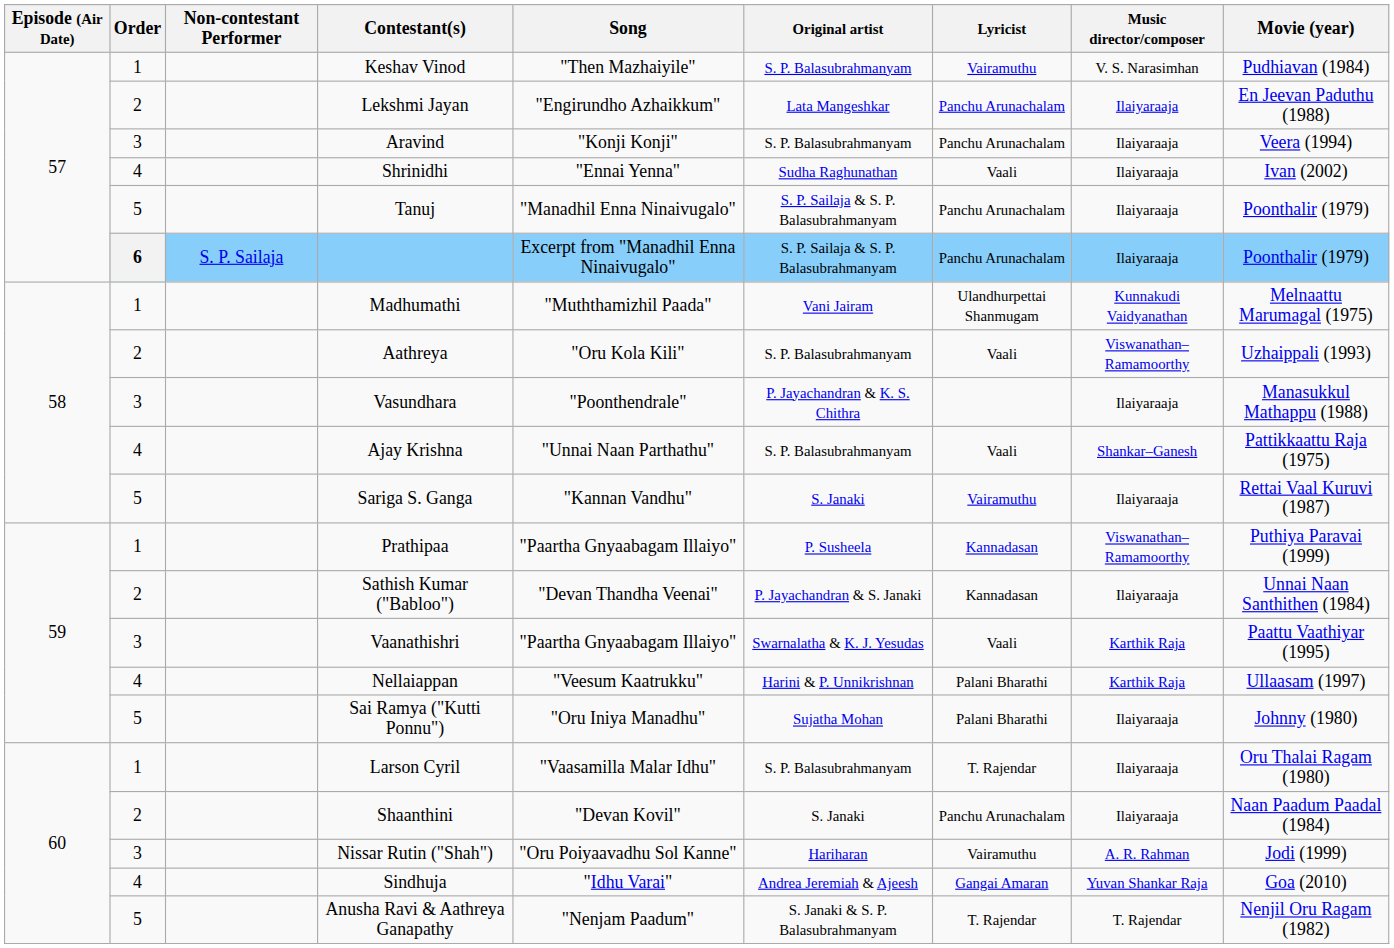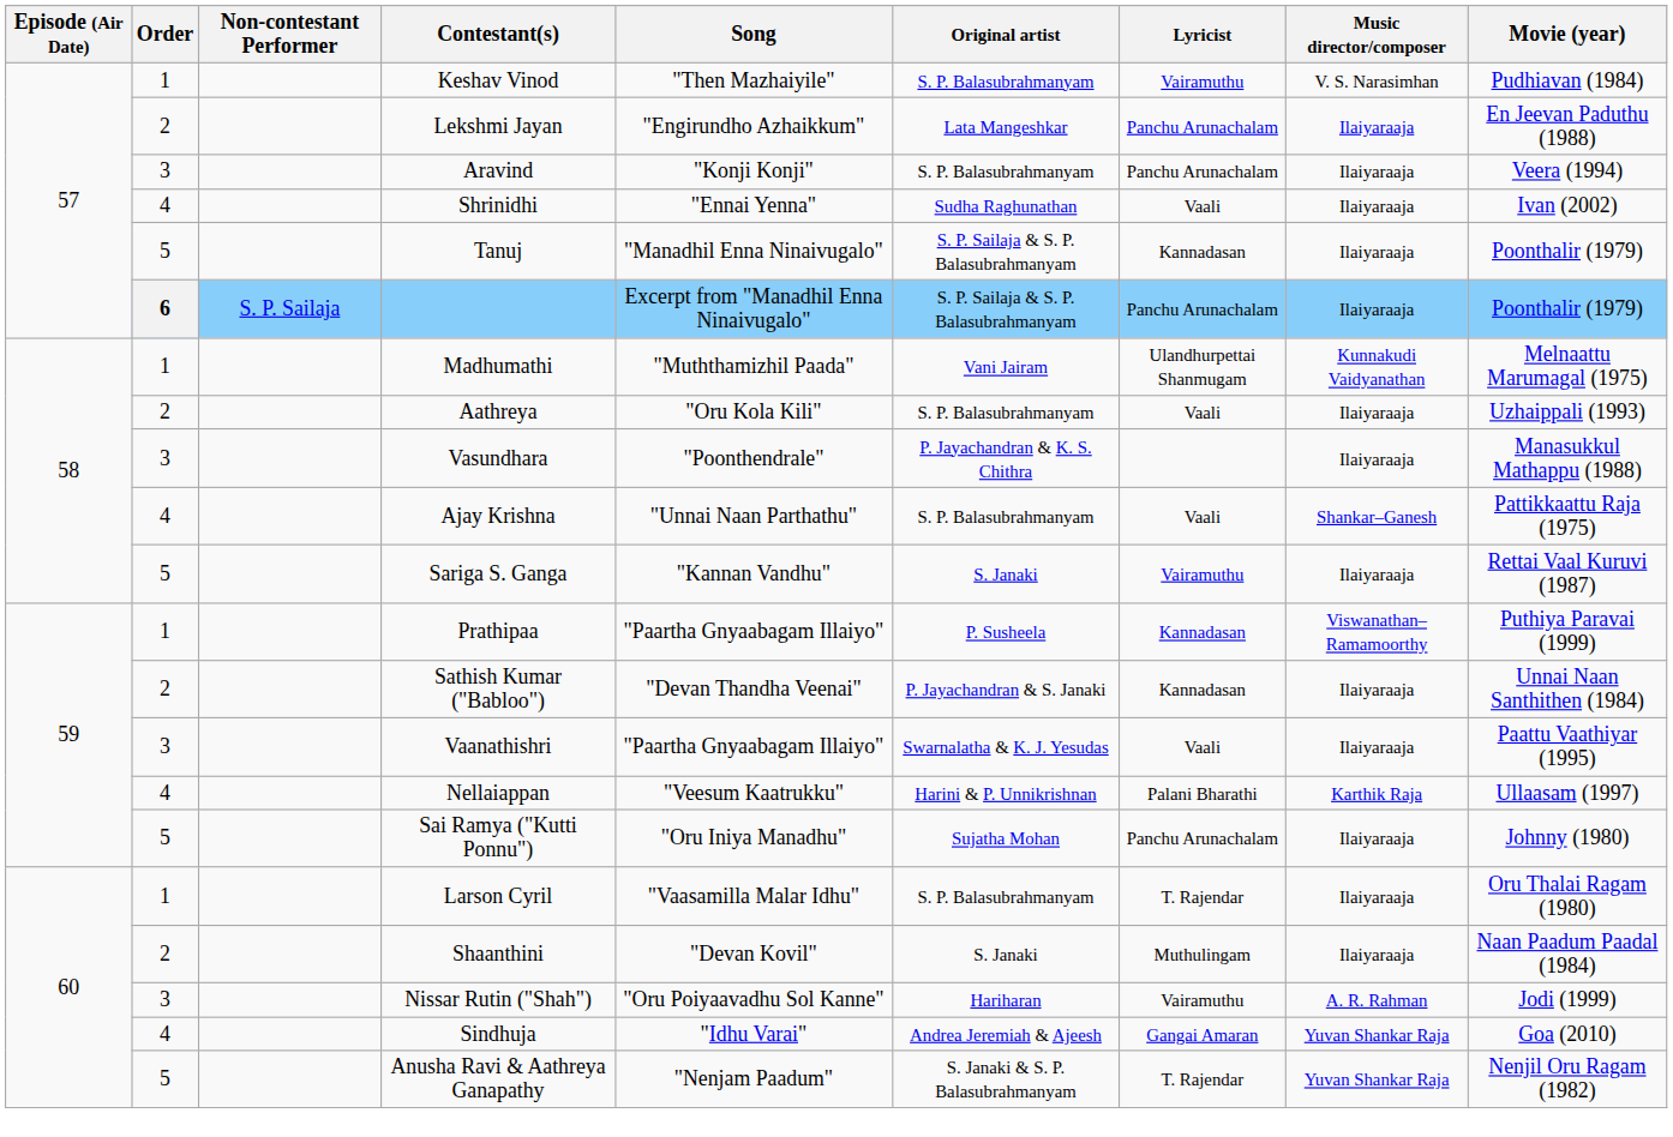 <table class="wikitable sortable" style="text-align: center; width: auto;">
 <tr style="background:lightgrey; text-align:center;">
 <th>Episode <small>(Air Date)</small></th>
 <th>Order</th>
 <th>Non-contestant Performer</th>
 <th>Contestant(s)</th>
 <th>Song</th>
 <th><small>Original artist</small></th>
 <th><small>Lyricist</small></th>
 <th><small>Music director/composer</small></th>
 <th>Movie (year)</th>
 </tr>
 <tr>
 <td rowspan=6>57 <br><small></small></td>
 <td>1</td>
 <td></td>
 <td>Keshav Vinod</td>
 <td>"Then Mazhaiyile"</td>
 <td><small><a href='#'>S. P. Balasubrahmanyam</a></small></td>
 <td><small><a href='#'>Vairamuthu</a></small></td>
 <td><small>V. S. Narasimhan</small></td>
 <td><a href='#'>Pudhiavan</a> (1984)</td>
 </tr>
 <tr>
 <td>2</td>
 <td></td>
 <td>Lekshmi Jayan</td>
 <td>"Engirundho Azhaikkum"</td>
 <td><small><a href='#'>Lata Mangeshkar</a></small></td>
 <td><small><a href='#'>Panchu Arunachalam</a></small></td>
 <td><small><a href='#'>Ilaiyaraaja</a></small></td>
 <td><a href='#'>En Jeevan Paduthu</a> (1988)</td>
 </tr>
 <tr>
 <td>3</td>
 <td></td>
 <td>Aravind</td>
 <td>"Konji Konji"</td>
 <td><small>S. P. Balasubrahmanyam</small></td>
 <td><small>Panchu Arunachalam</small></td>
 <td><small>Ilaiyaraaja</small></td>
 <td><a href='#'>Veera</a> (1994)</td>
 </tr>
 <tr>
 <td>4</td>
 <td></td>
 <td>Shrinidhi</td>
 <td>"Ennai Yenna"</td>
 <td><small><a href='#'>Sudha Raghunathan</a></small></td>
 <td><small>Vaali</small></td>
 <td><small>Ilaiyaraaja</small></td>
 <td><a href='#'>Ivan</a> (2002)</td>
 </tr>
 <tr>
 <td>5</td>
 <td></td>
 <td>Tanuj</td>
 <td>"Manadhil Enna Ninaivugalo"</td>
 <td><small><a href='#'>S. P. Sailaja</a> & S. P. Balasubrahmanyam</small></td>
-<td><small>Panchu Arunachalam</small></td>
+<td><small>Kannadasan</small></td>
 <td><small>Ilaiyaraaja</small></td>
 <td><a href='#'>Poonthalir</a> (1979)</td>
 </tr>
 <tr style="background:lightskyblue">
 <th scope="row">6</th>
 <td><a href='#'>S. P. Sailaja</a></td>
 <td></td>
 <td>Excerpt from "Manadhil Enna Ninaivugalo"</td>
 <td><small>S. P. Sailaja & S. P. Balasubrahmanyam</small></td>
 <td><small>Panchu Arunachalam</small></td>
 <td><small>Ilaiyaraaja</small></td>
 <td><a href='#'>Poonthalir</a> (1979)</td>
 </tr>
 <tr>
 <td rowspan=5>58 <br><small></small></td>
 <td>1</td>
 <td></td>
 <td>Madhumathi</td>
 <td>"Muththamizhil Paada"</td>
 <td><small><a href='#'>Vani Jairam</a></small></td>
 <td><small>Ulandhurpettai Shanmugam</small></td>
 <td><small><a href='#'>Kunnakudi Vaidyanathan</a></small></td>
 <td><a href='#'>Melnaattu Marumagal</a> (1975)</td>
 </tr>
 <tr>
 <td>2</td>
 <td></td>
 <td>Aathreya</td>
 <td>"Oru Kola Kili"</td>
 <td><small>S. P. Balasubrahmanyam</small></td>
 <td><small>Vaali</small></td>
-<td><small><a href='#'>Viswanathan–Ramamoorthy</a></small></td>
+<td><small>Ilaiyaraaja</small></td>
 <td><a href='#'>Uzhaippali</a> (1993)</td>
 </tr>
 <tr>
 <td>3</td>
 <td></td>
 <td>Vasundhara</td>
 <td>"Poonthendrale"</td>
 <td><small><a href='#'>P. Jayachandran</a> & <a href='#'>K. S. Chithra</a></small></td>
 <td></td>
 <td><small>Ilaiyaraaja</small></td>
 <td><a href='#'>Manasukkul Mathappu</a> (1988)</td>
 </tr>
 <tr>
 <td>4</td>
 <td></td>
 <td>Ajay Krishna</td>
 <td>"Unnai Naan Parthathu"</td>
 <td><small>S. P. Balasubrahmanyam</small></td>
 <td><small>Vaali</small></td>
 <td><small><a href='#'>Shankar–Ganesh</a></small></td>
 <td><a href='#'>Pattikkaattu Raja</a> (1975)</td>
 </tr>
 <tr>
 <td>5</td>
 <td></td>
 <td>Sariga S. Ganga</td>
 <td>"Kannan Vandhu"</td>
 <td><small><a href='#'>S. Janaki</a></small></td>
 <td><small><a href='#'>Vairamuthu</a></small></td>
 <td><small>Ilaiyaraaja</small></td>
 <td><a href='#'>Rettai Vaal Kuruvi</a> (1987)</td>
 </tr>
 <tr>
 <td rowspan=5>59 <br><small></small></td>
 <td>1</td>
 <td></td>
 <td>Prathipaa</td>
 <td>"Paartha Gnyaabagam Illaiyo"</td>
 <td><small><a href='#'>P. Susheela</a></small></td>
 <td><small><a href='#'>Kannadasan</a></small></td>
 <td><small><a href='#'>Viswanathan–Ramamoorthy</a></small></td>
 <td><a href='#'>Puthiya Paravai</a> (1999)</td>
 </tr>
 <tr>
 <td>2</td>
 <td></td>
 <td>Sathish Kumar ("Babloo")</td>
 <td>"Devan Thandha Veenai"</td>
 <td><small><a href='#'>P. Jayachandran</a> & S. Janaki</small></td>
 <td><small>Kannadasan</small></td>
 <td><small>Ilaiyaraaja</small></td>
 <td><a href='#'>Unnai Naan Santhithen</a> (1984)</td>
 </tr>
 <tr>
 <td>3</td>
 <td></td>
 <td>Vaanathishri</td>
 <td>"Paartha Gnyaabagam Illaiyo"</td>
 <td><small><a href='#'>Swarnalatha</a> & <a href='#'>K. J. Yesudas</a></small></td>
 <td><small>Vaali</small></td>
-<td><small><a href='#'>Karthik Raja</a></small></td>
+<td><small>Ilaiyaraaja</small></td>
 <td><a href='#'>Paattu Vaathiyar</a> (1995)</td>
 </tr>
 <tr>
 <td>4</td>
 <td></td>
 <td>Nellaiappan</td>
 <td>"Veesum Kaatrukku"</td>
 <td><small><a href='#'>Harini</a> & <a href='#'>P. Unnikrishnan</a></small></td>
 <td><small>Palani Bharathi</small></td>
 <td><small><a href='#'>Karthik Raja</a></small></td>
 <td><a href='#'>Ullaasam</a> (1997)</td>
 </tr>
 <tr>
 <td>5</td>
 <td></td>
 <td>Sai Ramya ("Kutti Ponnu")</td>
 <td>"Oru Iniya Manadhu"</td>
 <td><small><a href='#'>Sujatha Mohan</a></small></td>
-<td><small>Palani Bharathi</small></td>
+<td><small>Panchu Arunachalam</small></td>
 <td><small>Ilaiyaraaja</small></td>
 <td><a href='#'>Johnny</a> (1980)</td>
 </tr>
 <tr>
 <td rowspan=5>60 <br><small></small></td>
 <td>1</td>
 <td></td>
 <td>Larson Cyril</td>
 <td>"Vaasamilla Malar Idhu"</td>
 <td><small>S. P. Balasubrahmanyam</small></td>
 <td><small>T. Rajendar</small></td>
 <td><small>Ilaiyaraaja</small></td>
 <td><a href='#'>Oru Thalai Ragam</a> (1980)</td>
 </tr>
 <tr>
 <td>2</td>
 <td></td>
 <td>Shaanthini</td>
 <td>"Devan Kovil"</td>
 <td><small>S. Janaki</small></td>
-<td><small>Panchu Arunachalam</small></td>
+<td><small>Muthulingam</small></td>
 <td><small>Ilaiyaraaja</small></td>
 <td><a href='#'>Naan Paadum Paadal</a> (1984)</td>
 </tr>
 <tr>
 <td>3</td>
 <td></td>
 <td>Nissar Rutin ("Shah")</td>
 <td>"Oru Poiyaavadhu Sol Kanne"</td>
 <td><small><a href='#'>Hariharan</a></small></td>
 <td><small>Vairamuthu</small></td>
 <td><small><a href='#'>A. R. Rahman</a></small></td>
 <td><a href='#'>Jodi</a> (1999)</td>
 </tr>
 <tr>
 <td>4</td>
 <td></td>
 <td>Sindhuja</td>
 <td>"<a href='#'>Idhu Varai</a>"</td>
 <td><small><a href='#'>Andrea Jeremiah</a> & <a href='#'>Ajeesh</a></small></td>
 <td><small><a href='#'>Gangai Amaran</a></small></td>
 <td><small><a href='#'>Yuvan Shankar Raja</a></small></td>
 <td><a href='#'>Goa</a> (2010)</td>
 </tr>
 <tr>
 <td>5</td>
 <td></td>
 <td>Anusha Ravi & Aathreya Ganapathy</td>
 <td>"Nenjam Paadum"</td>
 <td><small>S. Janaki & S. P. Balasubrahmanyam</small></td>
 <td><small>T. Rajendar</small></td>
-<td><small>T. Rajendar</small></td>
+<td><small><a href='#'>Yuvan Shankar Raja</a></small></td>
 <td><a href='#'>Nenjil Oru Ragam</a> (1982)</td>
 </tr>
 <tr>
 </tr>
 </table>
